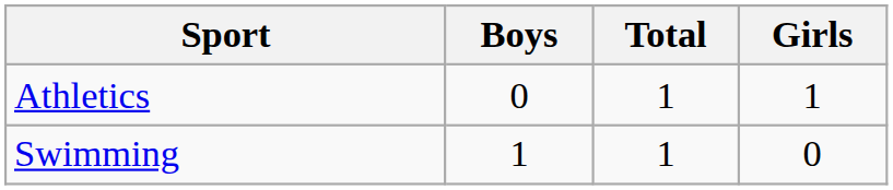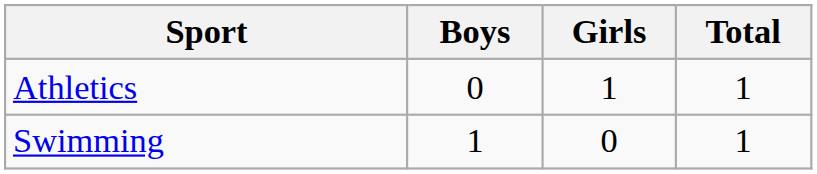 <table class="wikitable sortable" style="text-align:center;">
 <tr>
 <th width=180>Sport</th>
 <th width=55>Boys</th>
+<th width=55>Girls</th>
 <th width=55>Total</th>
-<th width=55>Girls</th>
 </tr>
 <tr>
 <td align=left><a href='#'>Athletics</a></td>
 <td>0</td>
 <td>1</td>
 <td>1</td>
 </tr>
 <tr>
 <td align=left><a href='#'>Swimming</a></td>
 <td>1</td>
+<td>0</td>
 <td>1</td>
-<td>0</td>
 </tr>
 </table>
